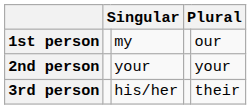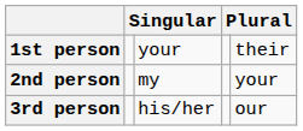 <table class="wikitable">
 <tr>
 <th></th>
 <th colspan=2>Singular</th>
 <th colspan=2>Plural</th>
 </tr>
 <tr>
 <th>1st person</th>
 <td></td>
-<td>my</td>
+<td>your</td>
 <td></td>
-<td>our</td>
+<td>their</td>
 </tr>
 <tr>
 <th>2nd person</th>
 <td></td>
-<td>your</td>
+<td>my</td>
 <td></td>
 <td>your</td>
 </tr>
 <tr>
 <th>3rd person</th>
 <td></td>
 <td>his/her</td>
 <td></td>
-<td>their</td>
+<td>our</td>
 </tr>
 </table>
